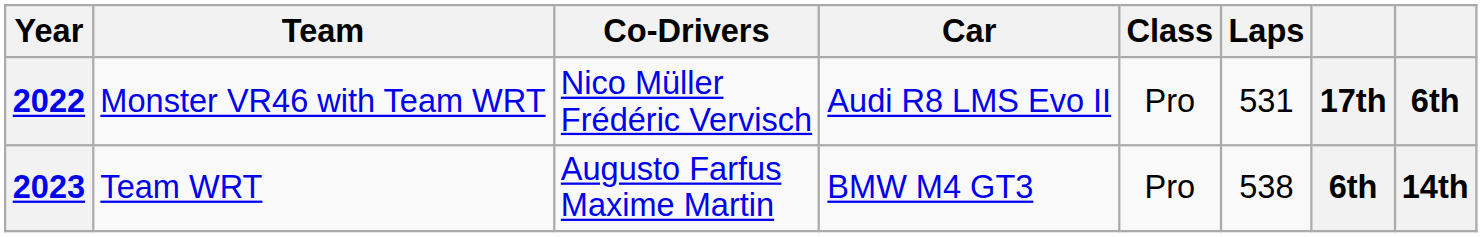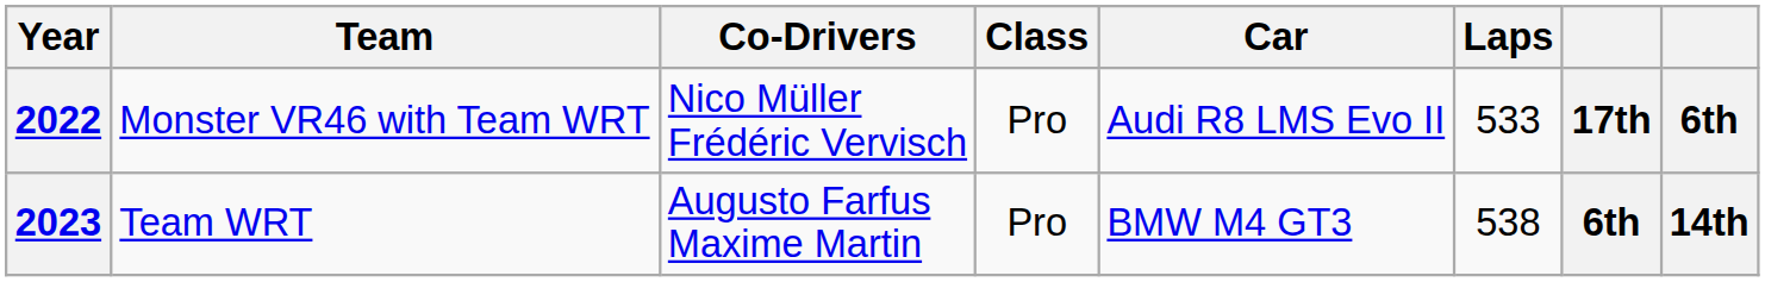 <table class="wikitable" style="text-align:center; font-size:90%">
 <tr>
 <th>Year</th>
 <th>Team</th>
 <th>Co-Drivers</th>
+<th>Class</th>
 <th>Car</th>
-<th>Class</th>
 <th>Laps</th>
 <th></th>
 <th></th>
 </tr>
 <tr>
 <th><a href='#'>2022</a></th>
 <td align="left"> <a href='#'>Monster VR46 with Team WRT</a></td>
 <td align="left"> <a href='#'>Nico Müller</a><br> <a href='#'>Frédéric Vervisch</a></td>
+<td>Pro</td>
 <td align="left"><a href='#'>Audi R8 LMS Evo II</a></td>
-<td>Pro</td>
-<td>531</td>
+<td>533</td>
 <th>17th</th>
 <th style="background:#;">6th</th>
 </tr>
 <tr>
 <th><a href='#'>2023</a></th>
 <td align="left"> <a href='#'>Team WRT</a></td>
 <td align="left"> <a href='#'>Augusto Farfus</a><br> <a href='#'>Maxime Martin</a></td>
+<td>Pro</td>
 <td align="left"><a href='#'>BMW M4 GT3</a></td>
-<td>Pro</td>
 <td>538</td>
 <th>6th</th>
 <th style="background:#;">14th</th>
 </tr>
 </table>
